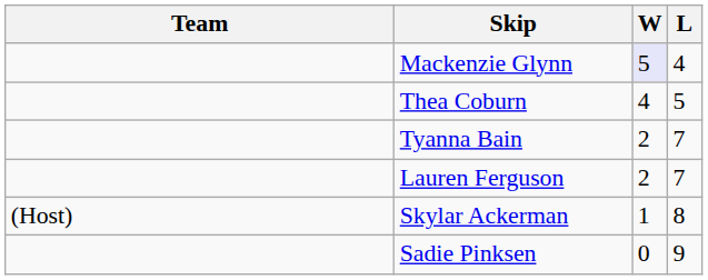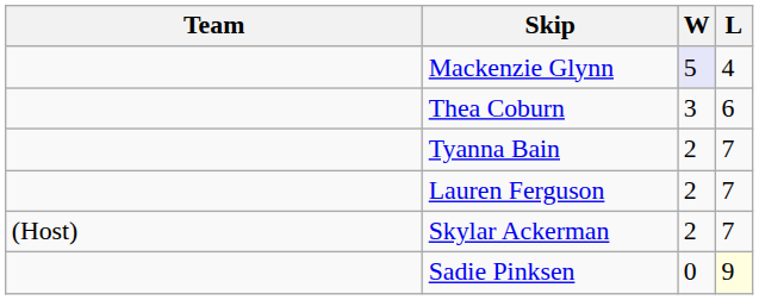 <table class="wikitable">
 <tr>
 <th width=250>Team</th>
 <th width=150>Skip</th>
 <th width=15>W</th>
 <th width=15>L</th>
 </tr>
 <tr>
 <td></td>
 <td><a href='#'>Mackenzie Glynn</a></td>
 <td style="background: lavender;">5</td>
 <td>4</td>
 </tr>
 <tr>
 <td></td>
 <td><a href='#'>Thea Coburn</a></td>
-<td>4</td>
-<td>5</td>
+<td>3</td>
+<td>6</td>
 </tr>
 <tr>
 <td></td>
 <td><a href='#'>Tyanna Bain</a></td>
 <td>2</td>
 <td>7</td>
 </tr>
 <tr>
 <td></td>
 <td><a href='#'>Lauren Ferguson</a></td>
 <td>2</td>
 <td>7</td>
 </tr>
 <tr>
 <td> (Host)</td>
 <td><a href='#'>Skylar Ackerman</a></td>
-<td>1</td>
-<td>8</td>
+<td>2</td>
+<td>7</td>
 </tr>
 <tr>
 <td></td>
 <td><a href='#'>Sadie Pinksen</a></td>
 <td>0</td>
-<td>9</td>
+<td style="background: lightyellow;">9</td>
 </tr>
 </table>
